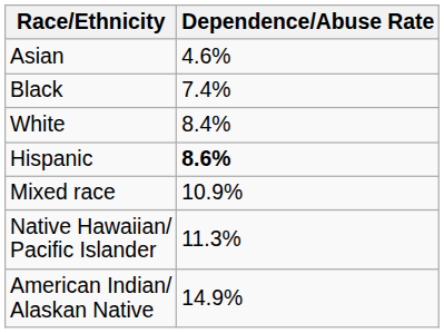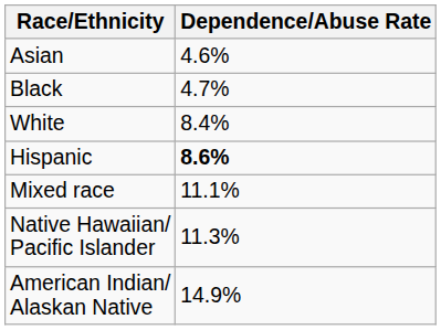 <table class="wikitable">
 <tr>
 <th>Race/Ethnicity</th>
 <th>Dependence/Abuse Rate</th>
 </tr>
 <tr>
 <td>Asian</td>
 <td>4.6%</td>
 </tr>
 <tr>
 <td>Black</td>
-<td>7.4%</td>
+<td>4.7%</td>
 </tr>
 <tr>
 <td>White</td>
 <td>8.4%</td>
 </tr>
 <tr>
 <td>Hispanic</td>
 <td><strong>8.6%</strong></td>
 </tr>
 <tr>
 <td>Mixed race</td>
-<td>10.9%</td>
+<td>11.1%</td>
 </tr>
 <tr>
 <td>Native Hawaiian/<br>Pacific Islander</td>
 <td>11.3%</td>
 </tr>
 <tr>
 <td>American Indian/<br>Alaskan Native</td>
 <td>14.9%</td>
 </tr>
 </table>
